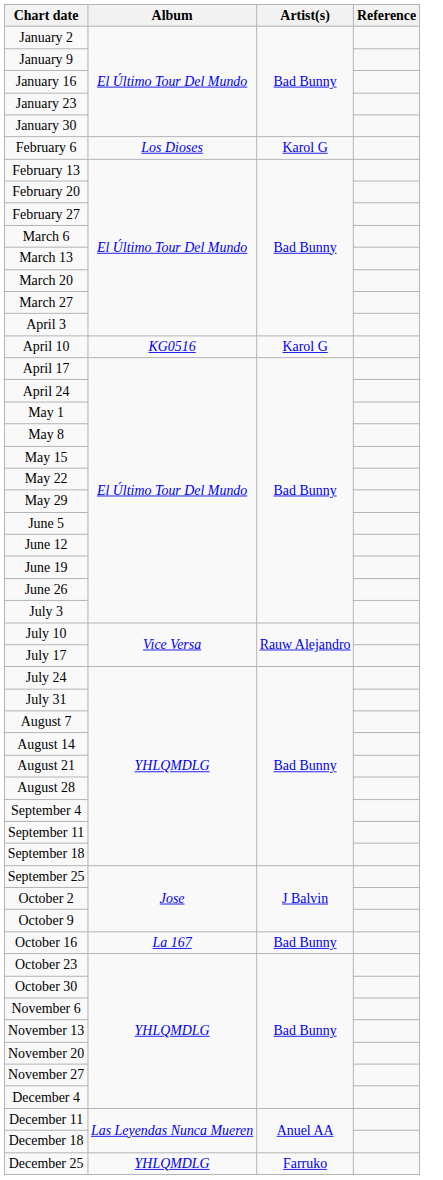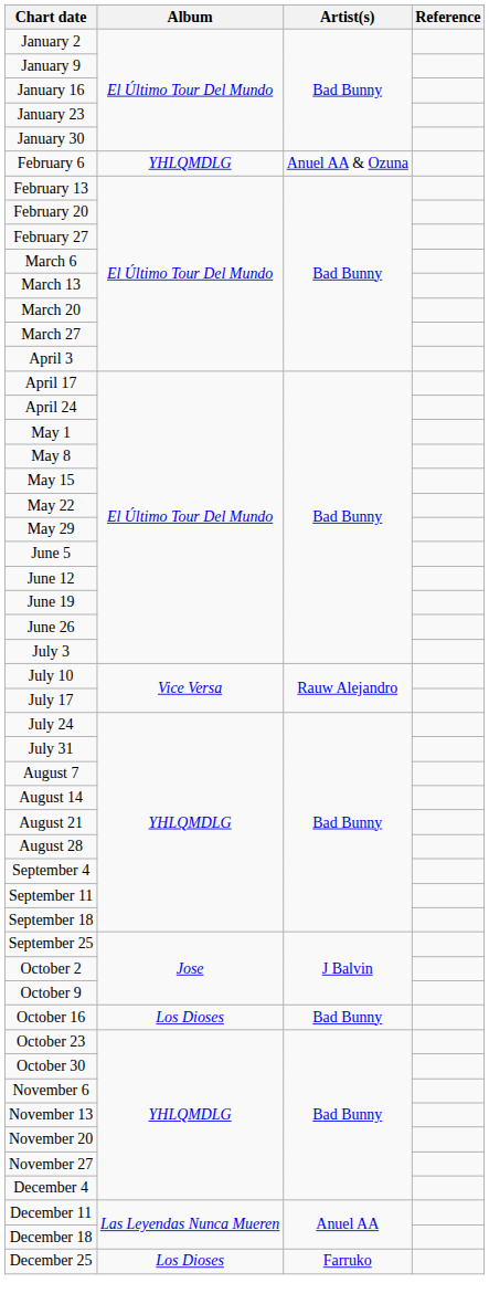 <table class="wikitable" border="1" style="text-align: center">
 <tr>
 <th>Chart date</th>
 <th>Album</th>
 <th>Artist(s)</th>
 <th class="unsortable">Reference</th>
 </tr>
 <tr>
 <td>January 2</td>
 <td rowspan="5"><em><a href='#'>El Último Tour Del Mundo</a></em></td>
 <td rowspan="5"><a href='#'>Bad Bunny</a></td>
 <td></td>
 </tr>
 <tr>
 <td>January 9</td>
 <td></td>
 </tr>
 <tr>
 <td>January 16</td>
 <td></td>
 </tr>
 <tr>
 <td>January 23</td>
 <td></td>
 </tr>
 <tr>
 <td>January 30</td>
 <td></td>
 </tr>
 <tr>
 <td>February 6</td>
-<td><em><a href='#'>Los Dioses</a></em></td>
-<td><a href='#'>Karol G</a></td>
+<td><em><a href='#'>YHLQMDLG</a></em></td>
+<td><a href='#'>Anuel AA</a> & <a href='#'>Ozuna</a></td>
 <td></td>
 </tr>
 <tr>
 <td>February 13</td>
 <td rowspan="8"><em><a href='#'>El Último Tour Del Mundo</a></em></td>
 <td rowspan="8"><a href='#'>Bad Bunny</a></td>
 <td></td>
 </tr>
 <tr>
 <td>February 20</td>
 <td></td>
 </tr>
 <tr>
 <td>February 27</td>
 <td></td>
 </tr>
 <tr>
 <td>March 6</td>
 <td></td>
 </tr>
 <tr>
 <td>March 13</td>
 <td></td>
 </tr>
 <tr>
 <td>March 20</td>
 <td></td>
 </tr>
 <tr>
 <td>March 27</td>
 <td></td>
 </tr>
 <tr>
 <td>April 3</td>
-<td></td>
-</tr>
-<tr>
-<td>April 10</td>
-<td><em><a href='#'>KG0516</a></em></td>
-<td><a href='#'>Karol G</a></td>
 <td></td>
 </tr>
 <tr>
 <td>April 17</td>
 <td rowspan="12"><em><a href='#'>El Último Tour Del Mundo</a></em></td>
 <td rowspan="12"><a href='#'>Bad Bunny</a></td>
 <td></td>
 </tr>
 <tr>
 <td>April 24</td>
 <td></td>
 </tr>
 <tr>
 <td>May 1</td>
 <td></td>
 </tr>
 <tr>
 <td>May 8</td>
 <td></td>
 </tr>
 <tr>
 <td>May 15</td>
 <td></td>
 </tr>
 <tr>
 <td>May 22</td>
 <td></td>
 </tr>
 <tr>
 <td>May 29</td>
 <td></td>
 </tr>
 <tr>
 <td>June 5</td>
 <td></td>
 </tr>
 <tr>
 <td>June 12</td>
 <td></td>
 </tr>
 <tr>
 <td>June 19</td>
 <td></td>
 </tr>
 <tr>
 <td>June 26</td>
 <td></td>
 </tr>
 <tr>
 <td>July 3</td>
 <td></td>
 </tr>
 <tr>
 <td>July 10</td>
 <td rowspan="2"><em><a href='#'>Vice Versa</a></em></td>
 <td rowspan="2"><a href='#'>Rauw Alejandro</a></td>
 <td></td>
 </tr>
 <tr>
 <td>July 17</td>
 <td></td>
 </tr>
 <tr>
 <td>July 24</td>
 <td rowspan="9"><em><a href='#'>YHLQMDLG</a></em></td>
 <td rowspan="9"><a href='#'>Bad Bunny</a></td>
 <td></td>
 </tr>
 <tr>
 <td>July 31</td>
 <td></td>
 </tr>
 <tr>
 <td>August 7</td>
 <td></td>
 </tr>
 <tr>
 <td>August 14</td>
 <td></td>
 </tr>
 <tr>
 <td>August 21</td>
 <td></td>
 </tr>
 <tr>
 <td>August 28</td>
 <td></td>
 </tr>
 <tr>
 <td>September 4</td>
 <td></td>
 </tr>
 <tr>
 <td>September 11</td>
 <td></td>
 </tr>
 <tr>
 <td>September 18</td>
 <td></td>
 </tr>
 <tr>
 <td>September 25</td>
 <td rowspan="3"><em><a href='#'>Jose</a></em></td>
 <td rowspan="3"><a href='#'>J Balvin</a></td>
 <td></td>
 </tr>
 <tr>
 <td>October 2</td>
 <td></td>
 </tr>
 <tr>
 <td>October 9</td>
 <td></td>
 </tr>
 <tr>
 <td>October 16</td>
-<td><em><a href='#'>La 167</a></em></td>
+<td><em><a href='#'>Los Dioses</a></em></td>
 <td><a href='#'>Bad Bunny</a></td>
 <td></td>
 </tr>
 <tr>
 <td>October 23</td>
 <td rowspan=7><em><a href='#'>YHLQMDLG</a></em></td>
 <td rowspan=7><a href='#'>Bad Bunny</a></td>
 <td></td>
 </tr>
 <tr>
 <td>October 30</td>
 <td></td>
 </tr>
 <tr>
 <td>November 6</td>
 <td></td>
 </tr>
 <tr>
 <td>November 13</td>
 <td></td>
 </tr>
 <tr>
 <td>November 20</td>
 <td></td>
 </tr>
 <tr>
 <td>November 27</td>
 <td></td>
 </tr>
 <tr>
 <td>December 4</td>
 <td></td>
 </tr>
 <tr>
 <td>December 11</td>
 <td rowspan="2"><em><a href='#'>Las Leyendas Nunca Mueren</a></em></td>
 <td rowspan="2"><a href='#'>Anuel AA</a></td>
 <td></td>
 </tr>
 <tr>
 <td>December 18</td>
 <td></td>
 </tr>
 <tr>
 <td>December 25</td>
-<td><em><a href='#'>YHLQMDLG</a></em></td>
+<td><em><a href='#'>Los Dioses</a></em></td>
 <td><a href='#'>Farruko</a></td>
 <td></td>
 </tr>
 </table>
